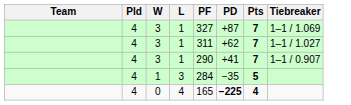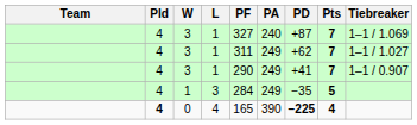 <table class=wikitable style="text-align:center">
 <tr>
 <th width=180>Team</th>
 <th width=30>Pld</th>
 <th width=30>W</th>
 <th width=30>L</th>
 <th width=30>PF</th>
+<th width=30>PA</th>
 <th width=30>PD</th>
 <th width=30>Pts</th>
 <th width=80>Tiebreaker</th>
 </tr>
 <tr bgcolor="#ccffcc">
 <td align="left"></td>
 <td>4</td>
 <td>3</td>
 <td>1</td>
 <td>327</td>
+<td>240</td>
 <td>+87</td>
 <td><strong>7</strong></td>
 <td>1–1 / 1.069</td>
 </tr>
 <tr bgcolor="#ccffcc">
 <td align="left"></td>
 <td>4</td>
 <td>3</td>
 <td>1</td>
 <td>311</td>
+<td>249</td>
 <td>+62</td>
 <td><strong>7</strong></td>
 <td>1–1 / 1.027</td>
 </tr>
 <tr bgcolor="#ccffcc">
 <td align="left"></td>
 <td>4</td>
 <td>3</td>
 <td>1</td>
 <td>290</td>
+<td>249</td>
 <td>+41</td>
 <td><strong>7</strong></td>
 <td>1–1 / 0.907</td>
 </tr>
 <tr bgcolor="#ccffcc">
 <td align="left"></td>
 <td>4</td>
 <td>1</td>
 <td>3</td>
 <td>284</td>
+<td>249</td>
 <td>−35</td>
 <td><strong>5</strong></td>
 <td></td>
 </tr>
 <tr>
 <td align="left"></td>
-<td>4</td>
+<td><strong>4</strong></td>
 <td>0</td>
 <td>4</td>
 <td>165</td>
+<td>390</td>
 <td><strong>−225</strong></td>
 <td><strong>4</strong></td>
 <td></td>
 </tr>
 </table>
